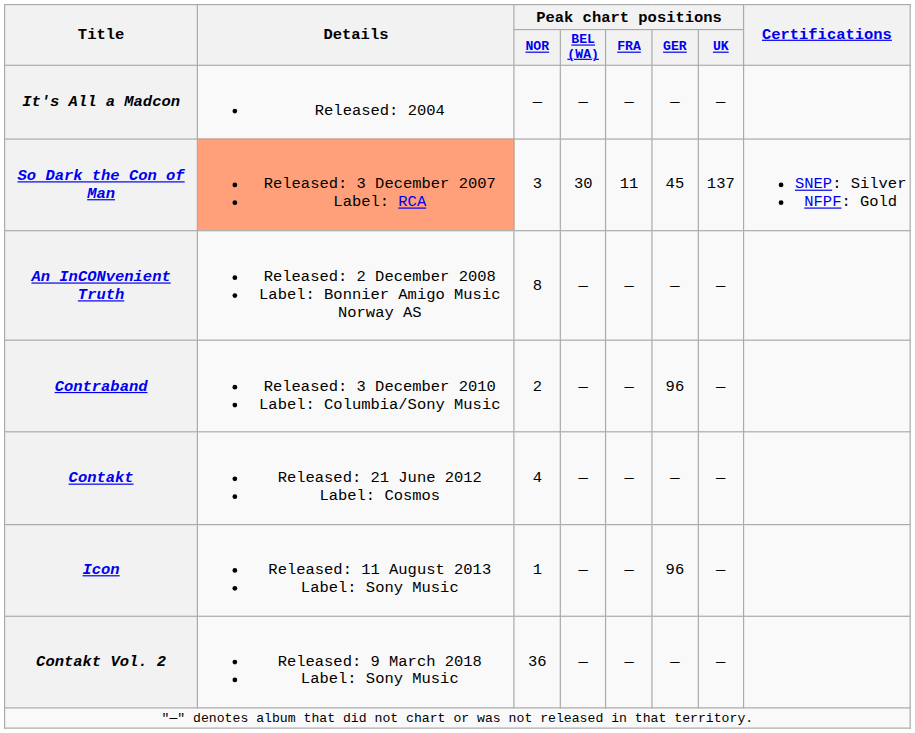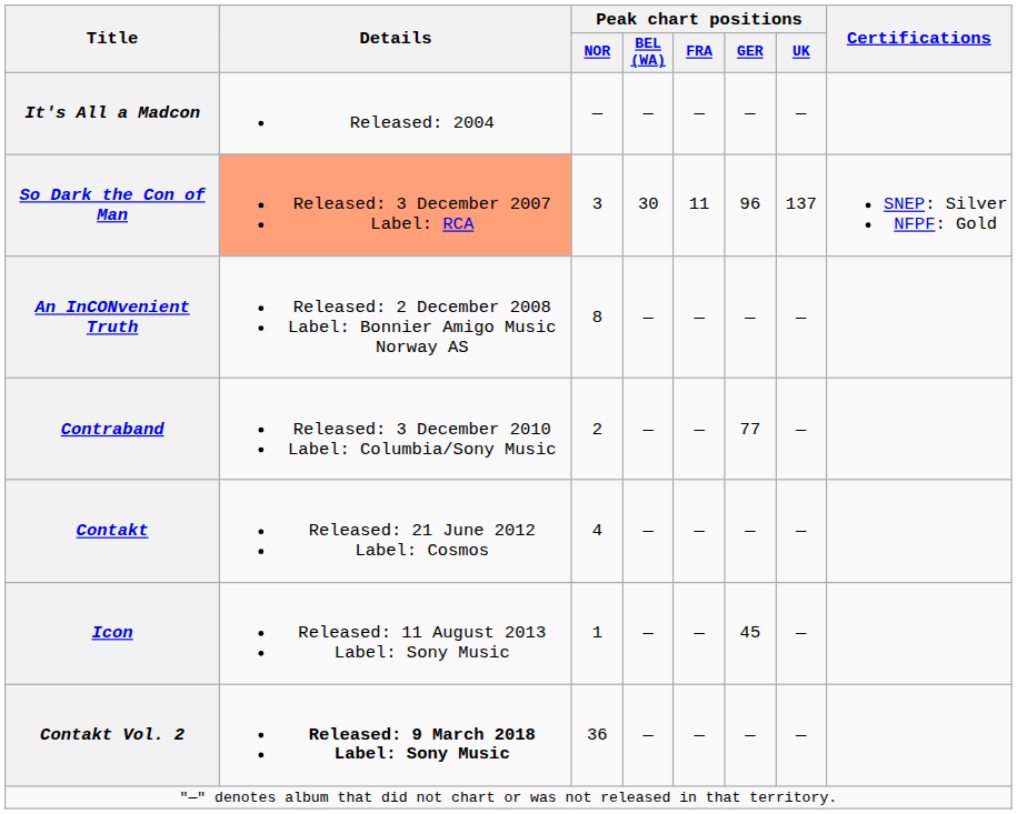 <table class="wikitable plainrowheaders" style="text-align:center;">
 <tr>
 <th scope="col" rowspan="2" style="width:12em;">Title</th>
 <th scope="col" rowspan="2" style="width:20em;">Details</th>
 <th colspan="5" scope="col">Peak chart positions</th>
 <th rowspan="2"><a href='#'>Certifications</a></th>
 </tr>
 <tr>
 <th scope="col" style="width:3em;font-size:85%;"><a href='#'>NOR</a><br></th>
 <th scope="col" style="width:3em;font-size:85%;"><a href='#'>BEL (WA)</a><br></th>
 <th scope="col" style="width:3em;font-size:85%;"><a href='#'>FRA</a><br></th>
 <th scope="col" style="width:3em;font-size:85%;"><a href='#'>GER</a><br></th>
 <th scope="col" style="width:3em;font-size:85%;"><a href='#'>UK</a><br></th>
 </tr>
 <tr>
 <th scope="row"><em>It's All a Madcon</em></th>
 <td><br><ul><li>Released: 2004</li></ul></td>
 <td>—</td>
 <td>—</td>
 <td>—</td>
 <td>—</td>
 <td>—</td>
 <td></td>
 </tr>
 <tr>
 <th scope="row"><em><a href='#'>So Dark the Con of Man</a></em></th>
 <td style="background: lightsalmon;"><br><ul><li>Released: 3 December 2007</li><li>Label: <a href='#'>RCA</a></li></ul></td>
 <td>3</td>
 <td>30</td>
 <td>11</td>
-<td>45</td>
+<td>96</td>
 <td>137</td>
 <td><br><ul><li><a href='#'>SNEP</a>: Silver</li><li><a href='#'>NFPF</a>: Gold</li></ul></td>
 </tr>
 <tr>
 <th scope="row"><em><a href='#'>An InCONvenient Truth</a></em></th>
 <td><br><ul><li>Released: 2 December 2008</li><li>Label: Bonnier Amigo Music Norway AS</li></ul></td>
 <td>8</td>
 <td>—</td>
 <td>—</td>
 <td>—</td>
 <td>—</td>
 <td></td>
 </tr>
 <tr>
 <th scope="row"><em><a href='#'>Contraband</a></em></th>
 <td><br><ul><li>Released: 3 December 2010</li><li>Label: Columbia/Sony Music</li></ul></td>
 <td>2</td>
 <td>—</td>
 <td>—</td>
-<td>96</td>
+<td>77</td>
 <td>—</td>
 <td></td>
 </tr>
 <tr>
 <th scope="row"><em><a href='#'>Contakt</a></em></th>
 <td><br><ul><li>Released: 21 June 2012</li><li>Label: Cosmos</li></ul></td>
 <td>4</td>
 <td>—</td>
 <td>—</td>
 <td>—</td>
 <td>—</td>
 <td></td>
 </tr>
 <tr>
 <th scope="row"><em><a href='#'>Icon</a></em></th>
 <td><br><ul><li>Released: 11 August 2013</li><li>Label: Sony Music</li></ul></td>
 <td>1</td>
 <td>—</td>
 <td>—</td>
-<td>96</td>
+<td>45</td>
 <td>—</td>
 <td></td>
 </tr>
 <tr>
 <th scope="row"><em>Contakt Vol. 2</em></th>
-<td><br><ul><li>Released: 9 March 2018</li><li>Label: Sony Music</li></ul></td>
+<td><strong><br><ul><li>Released: 9 March 2018</li><li>Label: Sony Music</li></ul></strong></td>
 <td>36</td>
 <td>—</td>
 <td>—</td>
 <td>—</td>
 <td>—</td>
 <td></td>
 </tr>
 <tr>
 <td colspan="13" style="font-size:85%">"—" denotes album that did not chart or was not released in that territory.</td>
 </tr>
 </table>
